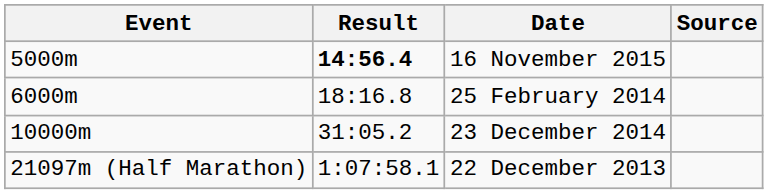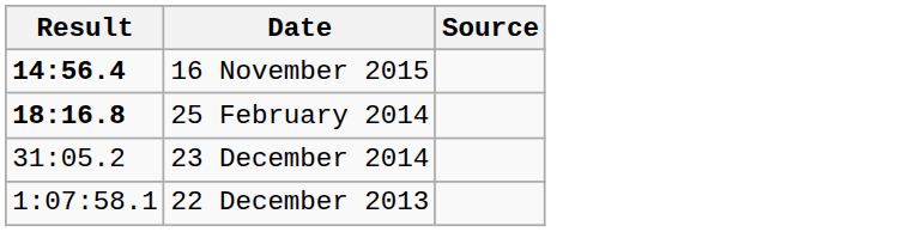 <table class="wikitable">
 <tr>
-<th>Event</th>
 <th>Result</th>
 <th>Date</th>
 <th>Source</th>
 </tr>
 <tr>
-<td>5000m</td>
 <td><strong>14:56.4</strong></td>
 <td>16 November 2015</td>
 <td></td>
 </tr>
 <tr>
-<td>6000m</td>
-<td>18:16.8</td>
+<td><strong>18:16.8</strong></td>
 <td>25 February 2014</td>
 <td></td>
 </tr>
 <tr>
-<td>10000m</td>
 <td>31:05.2</td>
 <td>23 December 2014</td>
 <td></td>
 </tr>
 <tr>
-<td>21097m (Half Marathon)</td>
 <td>1:07:58.1</td>
 <td>22 December 2013</td>
 <td></td>
 </tr>
 </table>
